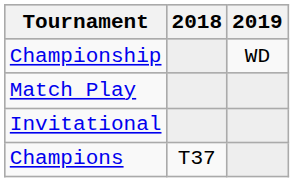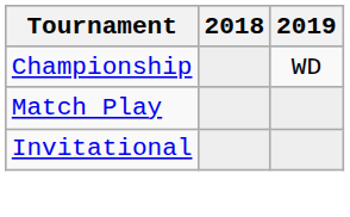 <table class="wikitable" style="text-align:center;">
 <tr>
 <th>Tournament</th>
 <th>2018</th>
 <th>2019</th>
 </tr>
 <tr>
 <td align="left"><a href='#'>Championship</a></td>
 <td style="background:#eeeeee;"></td>
 <td>WD</td>
 </tr>
 <tr>
 <td align="left"><a href='#'>Match Play</a></td>
 <td style="background:#eeeeee;"></td>
 <td style="background:#eeeeee;"></td>
 </tr>
 <tr>
 <td align="left"><a href='#'>Invitational</a></td>
 <td style="background:#eeeeee;"></td>
 <td style="background:#eeeeee;"></td>
 </tr>
-<tr>
-<td align="left"><a href='#'>Champions</a></td>
-<td>T37</td>
-<td style="background:#eeeeee;"></td>
-</tr>
 </table>
